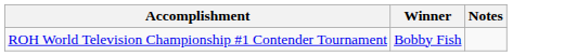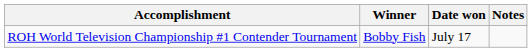 <table class="wikitable">
 <tr>
 <th>Accomplishment</th>
 <th>Winner</th>
+<th>Date won</th>
 <th>Notes</th>
 </tr>
 <tr>
 <td><a href='#'>ROH World Television Championship #1 Contender Tournament</a></td>
 <td><a href='#'>Bobby Fish</a></td>
+<td>July 17</td>
 <td></td>
 </tr>
 </table>
